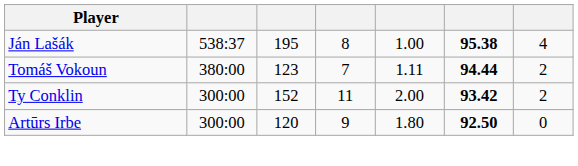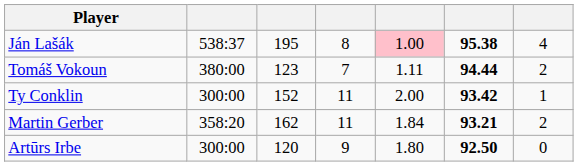 <table class="wikitable sortable" style="text-align:center;">
 <tr>
 <th width="170px">Player</th>
 <th width="60px"></th>
 <th width="50px"></th>
 <th width="50px"></th>
 <th width="60px"></th>
 <th width="60px"></th>
 <th width="50px"></th>
 </tr>
 <tr>
 <td style="text-align:left;"> <a href='#'>Ján Lašák</a></td>
 <td>538:37</td>
 <td>195</td>
 <td>8</td>
-<td>1.00</td>
+<td style="background: pink;">1.00</td>
 <td><strong>95.38</strong></td>
 <td>4</td>
 </tr>
 <tr>
 <td style="text-align:left;"> <a href='#'>Tomáš Vokoun</a></td>
 <td>380:00</td>
 <td>123</td>
 <td>7</td>
 <td>1.11</td>
 <td><strong>94.44</strong></td>
 <td>2</td>
 </tr>
 <tr>
 <td style="text-align:left;"> <a href='#'>Ty Conklin</a></td>
 <td>300:00</td>
 <td>152</td>
 <td>11</td>
 <td>2.00</td>
 <td><strong>93.42</strong></td>
+<td>1</td>
+</tr>
+<tr>
+<td style="text-align:left;"> <a href='#'>Martin Gerber</a></td>
+<td>358:20</td>
+<td>162</td>
+<td>11</td>
+<td>1.84</td>
+<td><strong>93.21</strong></td>
 <td>2</td>
 </tr>
 <tr>
 <td style="text-align:left;"> <a href='#'>Artūrs Irbe</a></td>
 <td>300:00</td>
 <td>120</td>
 <td>9</td>
 <td>1.80</td>
 <td><strong>92.50</strong></td>
 <td>0</td>
 </tr>
 </table>
